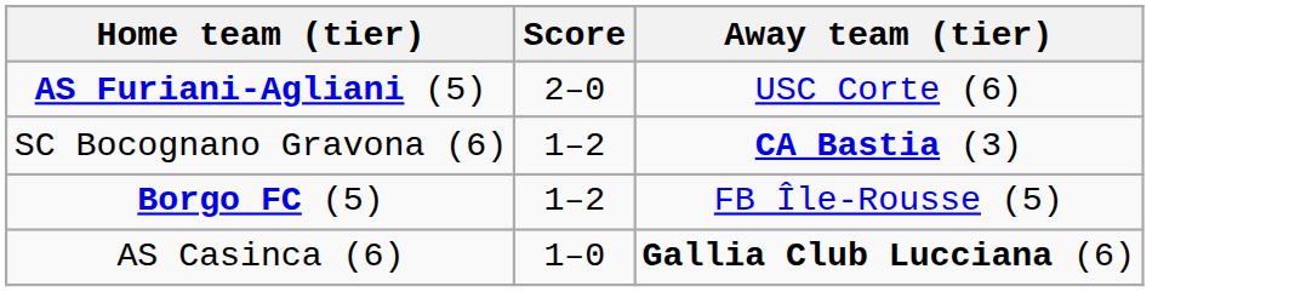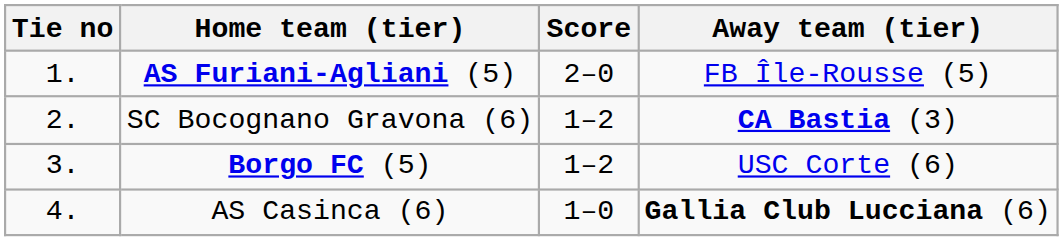 <table class="wikitable" style="text-align: center">
 <tr>
+<th>Tie no</th>
 <th>Home team (tier)</th>
 <th>Score</th>
 <th>Away team (tier)</th>
 </tr>
 <tr>
+<td>1.</td>
 <td><strong><a href='#'>AS Furiani-Agliani</a></strong> (5)</td>
 <td>2–0</td>
-<td><a href='#'>USC Corte</a> (6)</td>
+<td><a href='#'>FB Île-Rousse</a> (5)</td>
 </tr>
 <tr>
+<td>2.</td>
 <td>SC Bocognano Gravona (6)</td>
 <td>1–2 </td>
 <td><strong><a href='#'>CA Bastia</a></strong> (3)</td>
 </tr>
 <tr>
+<td>3.</td>
 <td><strong><a href='#'>Borgo FC</a></strong> (5)</td>
 <td>1–2</td>
-<td><a href='#'>FB Île-Rousse</a> (5)</td>
+<td><a href='#'>USC Corte</a> (6)</td>
 </tr>
 <tr>
+<td>4.</td>
 <td>AS Casinca (6)</td>
 <td>1–0</td>
 <td><strong>Gallia Club Lucciana</strong> (6)</td>
 </tr>
 </table>
